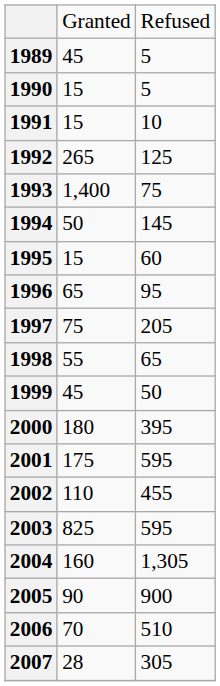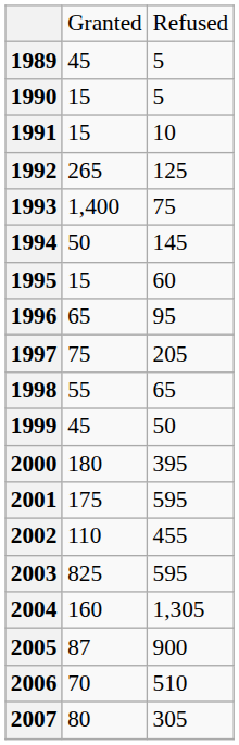 <table class='wikitable' align="right">
 <tr>
 <th></th>
 <td>Granted</td>
 <td>Refused</td>
 </tr>
 <tr>
 <th>1989</th>
 <td>45</td>
 <td>5</td>
 </tr>
 <tr>
 <th>1990</th>
 <td>15</td>
 <td>5</td>
 </tr>
 <tr>
 <th>1991</th>
 <td>15</td>
 <td>10</td>
 </tr>
 <tr>
 <th>1992</th>
 <td>265</td>
 <td>125</td>
 </tr>
 <tr>
 <th>1993</th>
 <td>1,400</td>
 <td>75</td>
 </tr>
 <tr>
 <th>1994</th>
 <td>50</td>
 <td>145</td>
 </tr>
 <tr>
 <th>1995</th>
 <td>15</td>
 <td>60</td>
 </tr>
 <tr>
 <th>1996</th>
 <td>65</td>
 <td>95</td>
 </tr>
 <tr>
 <th>1997</th>
 <td>75</td>
 <td>205</td>
 </tr>
 <tr>
 <th>1998</th>
 <td>55</td>
 <td>65</td>
 </tr>
 <tr>
 <th>1999</th>
 <td>45</td>
 <td>50</td>
 </tr>
 <tr>
 <th>2000</th>
 <td>180</td>
 <td>395</td>
 </tr>
 <tr>
 <th>2001</th>
 <td>175</td>
 <td>595</td>
 </tr>
 <tr>
 <th>2002</th>
 <td>110</td>
 <td>455</td>
 </tr>
 <tr>
 <th>2003</th>
 <td>825</td>
 <td>595</td>
 </tr>
 <tr>
 <th>2004</th>
 <td>160</td>
 <td>1,305</td>
 </tr>
 <tr>
 <th>2005</th>
-<td>90</td>
+<td>87</td>
 <td>900</td>
 </tr>
 <tr>
 <th>2006</th>
 <td>70</td>
 <td>510</td>
 </tr>
 <tr>
 <th>2007</th>
-<td>28</td>
+<td>80</td>
 <td>305</td>
 </tr>
 <tr>
 </tr>
 </table>
